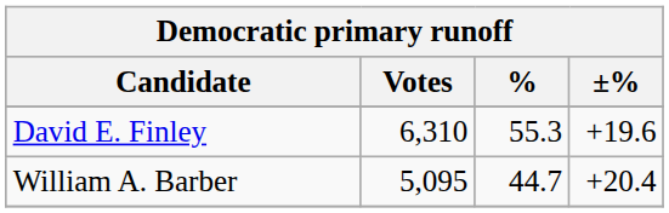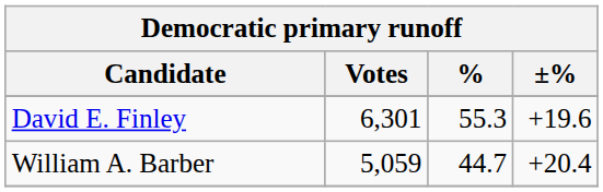 <table class="wikitable" align="left" style="margin: 1em 1em 1em 0; font-size: 95%;">
 <tr>
 <th colspan="4">Democratic primary runoff</th>
 </tr>
 <tr>
 <th colspan="1" style="width: 170px">Candidate</th>
 <th style="width: 50px">Votes</th>
 <th style="width: 40px">%</th>
 <th style="width: 40px">±%</th>
 </tr>
 <tr>
 </tr>
 <tr>
 <td><a href='#'>David E. Finley</a></td>
-<td align="right">6,310</td>
+<td align="right">6,301</td>
 <td align="right">55.3</td>
 <td align="right">+19.6</td>
 </tr>
 <tr>
 <td>William A. Barber</td>
-<td align="right">5,095</td>
+<td align="right">5,059</td>
 <td align="right">44.7</td>
 <td align="right">+20.4</td>
 </tr>
 <tr>
 </tr>
 </table>
